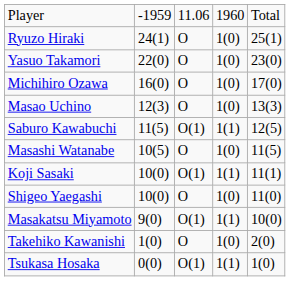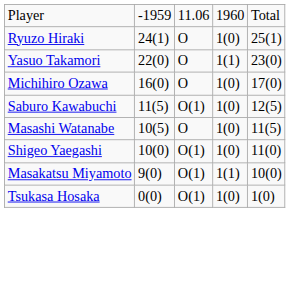 <table class="wikitable" style="text-align:left;">
 <tr>
 <td>Player</td>
 <td>-1959</td>
 <td>11.06</td>
 <td>1960</td>
 <td>Total</td>
 </tr>
 <tr>
 <td><a href='#'>Ryuzo Hiraki</a></td>
 <td>24(1)</td>
 <td>O</td>
 <td>1(0)</td>
 <td>25(1)</td>
 </tr>
 <tr>
 <td><a href='#'>Yasuo Takamori</a></td>
 <td>22(0)</td>
 <td>O</td>
-<td>1(0)</td>
+<td>1(1)</td>
 <td>23(0)</td>
 </tr>
 <tr>
 <td><a href='#'>Michihiro Ozawa</a></td>
 <td>16(0)</td>
 <td>O</td>
 <td>1(0)</td>
 <td>17(0)</td>
 </tr>
 <tr>
-<td><a href='#'>Masao Uchino</a></td>
-<td>12(3)</td>
-<td>O</td>
-<td>1(0)</td>
-<td>13(3)</td>
-</tr>
-<tr>
 <td><a href='#'>Saburo Kawabuchi</a></td>
 <td>11(5)</td>
 <td>O(1)</td>
-<td>1(1)</td>
+<td>1(0)</td>
 <td>12(5)</td>
 </tr>
 <tr>
 <td><a href='#'>Masashi Watanabe</a></td>
 <td>10(5)</td>
 <td>O</td>
 <td>1(0)</td>
 <td>11(5)</td>
 </tr>
 <tr>
-<td><a href='#'>Koji Sasaki</a></td>
+<td><a href='#'>Shigeo Yaegashi</a></td>
 <td>10(0)</td>
 <td>O(1)</td>
-<td>1(1)</td>
-<td>11(1)</td>
-</tr>
-<tr>
-<td><a href='#'>Shigeo Yaegashi</a></td>
-<td>10(0)</td>
-<td>O</td>
 <td>1(0)</td>
 <td>11(0)</td>
 </tr>
 <tr>
 <td><a href='#'>Masakatsu Miyamoto</a></td>
 <td>9(0)</td>
 <td>O(1)</td>
 <td>1(1)</td>
 <td>10(0)</td>
 </tr>
 <tr>
-<td><a href='#'>Takehiko Kawanishi</a></td>
-<td>1(0)</td>
-<td>O</td>
-<td>1(0)</td>
-<td>2(0)</td>
-</tr>
-<tr>
 <td><a href='#'>Tsukasa Hosaka</a></td>
 <td>0(0)</td>
 <td>O(1)</td>
-<td>1(1)</td>
+<td>1(0)</td>
 <td>1(0)</td>
 </tr>
 </table>
